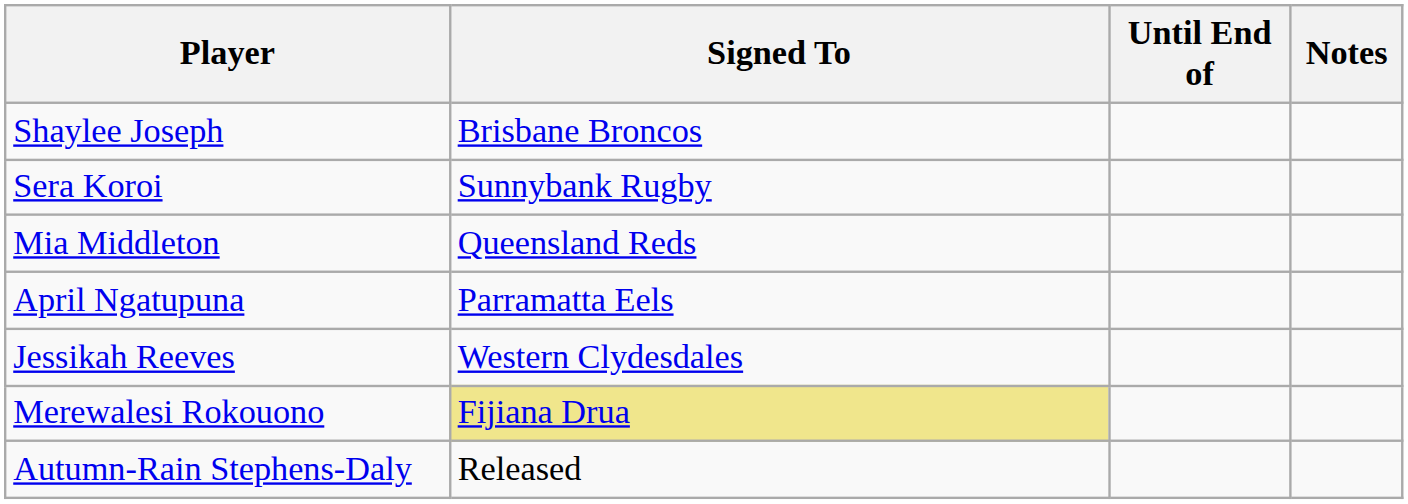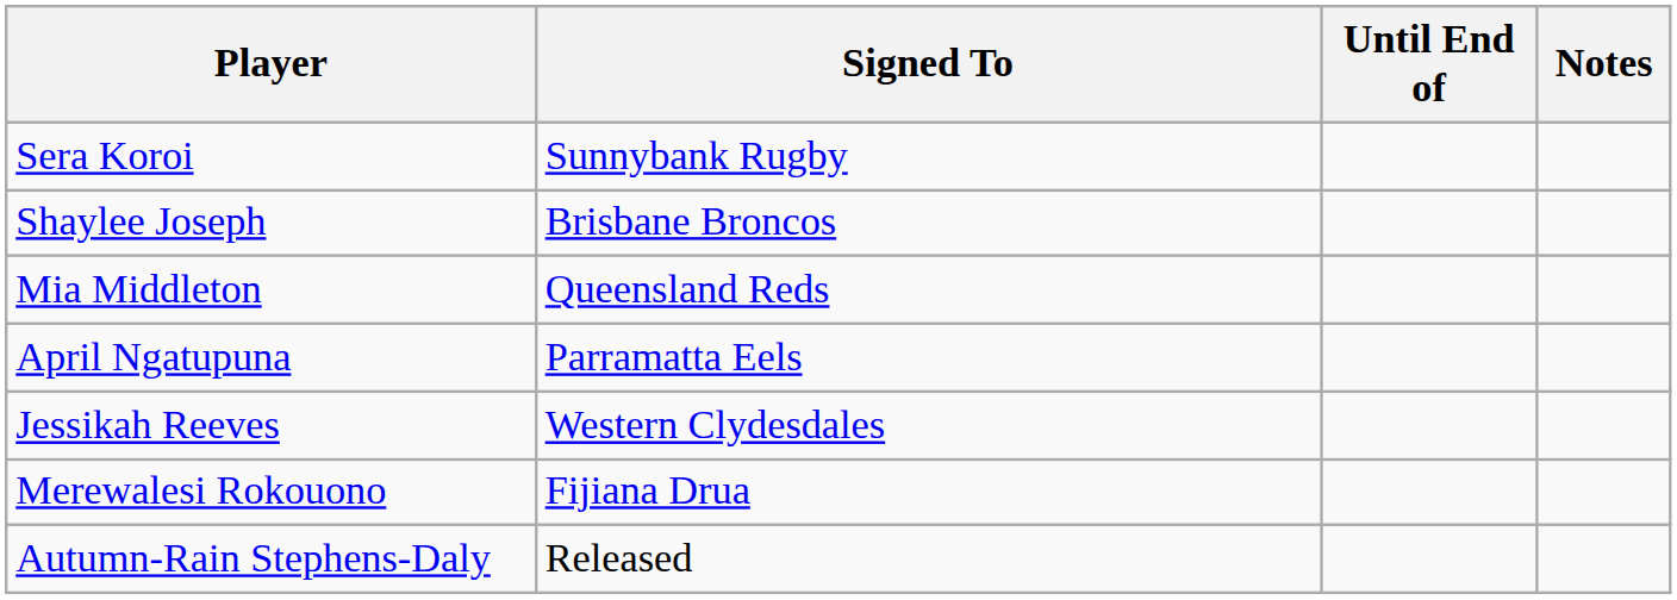 <table class="wikitable" style="font-size:90%">
 <tr bgcolor="#efefef">
 <th width="180">Player</th>
 <th width="270">Signed To</th>
 <th width="70">Until End of</th>
 <th width="40">Notes</th>
 </tr>
 <tr>
-<td><a href='#'>Shaylee Joseph</a></td>
-<td> <a href='#'>Brisbane Broncos</a></td>
+<td><a href='#'>Sera Koroi</a></td>
+<td> <a href='#'>Sunnybank Rugby</a></td>
 <td></td>
 <td></td>
 </tr>
 <tr>
-<td><a href='#'>Sera Koroi</a></td>
-<td> <a href='#'>Sunnybank Rugby</a></td>
+<td><a href='#'>Shaylee Joseph</a></td>
+<td> <a href='#'>Brisbane Broncos</a></td>
 <td></td>
 <td></td>
 </tr>
 <tr>
 <td><a href='#'>Mia Middleton</a></td>
 <td> <a href='#'>Queensland Reds</a></td>
 <td></td>
 <td></td>
 </tr>
 <tr>
 <td><a href='#'>April Ngatupuna</a></td>
 <td> <a href='#'>Parramatta Eels</a></td>
 <td></td>
 <td></td>
 </tr>
 <tr>
 <td><a href='#'>Jessikah Reeves</a></td>
 <td> <a href='#'>Western Clydesdales</a></td>
 <td></td>
 <td></td>
 </tr>
 <tr>
 <td><a href='#'>Merewalesi Rokouono</a></td>
-<td style="background: khaki;"> <a href='#'>Fijiana Drua</a></td>
+<td> <a href='#'>Fijiana Drua</a></td>
 <td></td>
 <td></td>
 </tr>
 <tr>
 <td><a href='#'>Autumn-Rain Stephens-Daly</a></td>
 <td>Released</td>
 <td></td>
 <td></td>
 </tr>
 </table>
